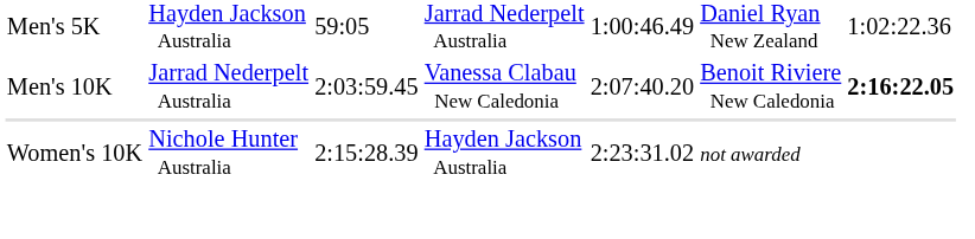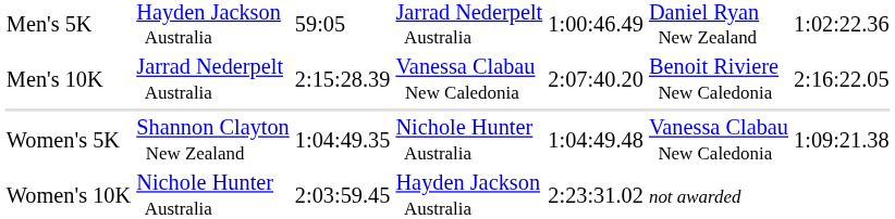 <table>
 <tr>
 <td>Men's 5K</td>
 <td><a href='#'>Hayden Jackson</a> <small><br>    Australia</small></td>
 <td>59:05</td>
 <td><a href='#'>Jarrad Nederpelt</a> <small><br>    Australia</small></td>
 <td>1:00:46.49</td>
 <td><a href='#'>Daniel Ryan</a> <small><br>    New Zealand</small></td>
 <td>1:02:22.36</td>
 </tr>
 <tr>
 <td>Men's 10K</td>
 <td><a href='#'>Jarrad Nederpelt</a> <small><br>    Australia</small></td>
-<td>2:03:59.45</td>
+<td>2:15:28.39</td>
 <td><a href='#'>Vanessa Clabau</a> <small><br>    New Caledonia</small></td>
 <td>2:07:40.20</td>
 <td><a href='#'>Benoit Riviere</a> <small><br>    New Caledonia</small></td>
-<td><strong>2:16:22.05</strong></td>
+<td>2:16:22.05</td>
 </tr>
 <tr bgcolor=#DDDDDD>
 <td colspan=7></td>
 </tr>
 <tr>
+<td>Women's 5K</td>
+<td><a href='#'>Shannon Clayton</a> <small><br>    New Zealand</small></td>
+<td>1:04:49.35</td>
+<td><a href='#'>Nichole Hunter</a> <small><br>    Australia</small></td>
+<td>1:04:49.48</td>
+<td><a href='#'>Vanessa Clabau</a> <small><br>    New Caledonia</small></td>
+<td>1:09:21.38</td>
+</tr>
+<tr>
 <td>Women's 10K</td>
 <td><a href='#'>Nichole Hunter</a> <small><br>    Australia</small></td>
-<td>2:15:28.39</td>
+<td>2:03:59.45</td>
 <td><a href='#'>Hayden Jackson</a> <small><br>    Australia</small></td>
 <td>2:23:31.02</td>
 <td><small><em>not awarded</em></small></td>
 <td></td>
 </tr>
 <tr>
 </tr>
 </table>
